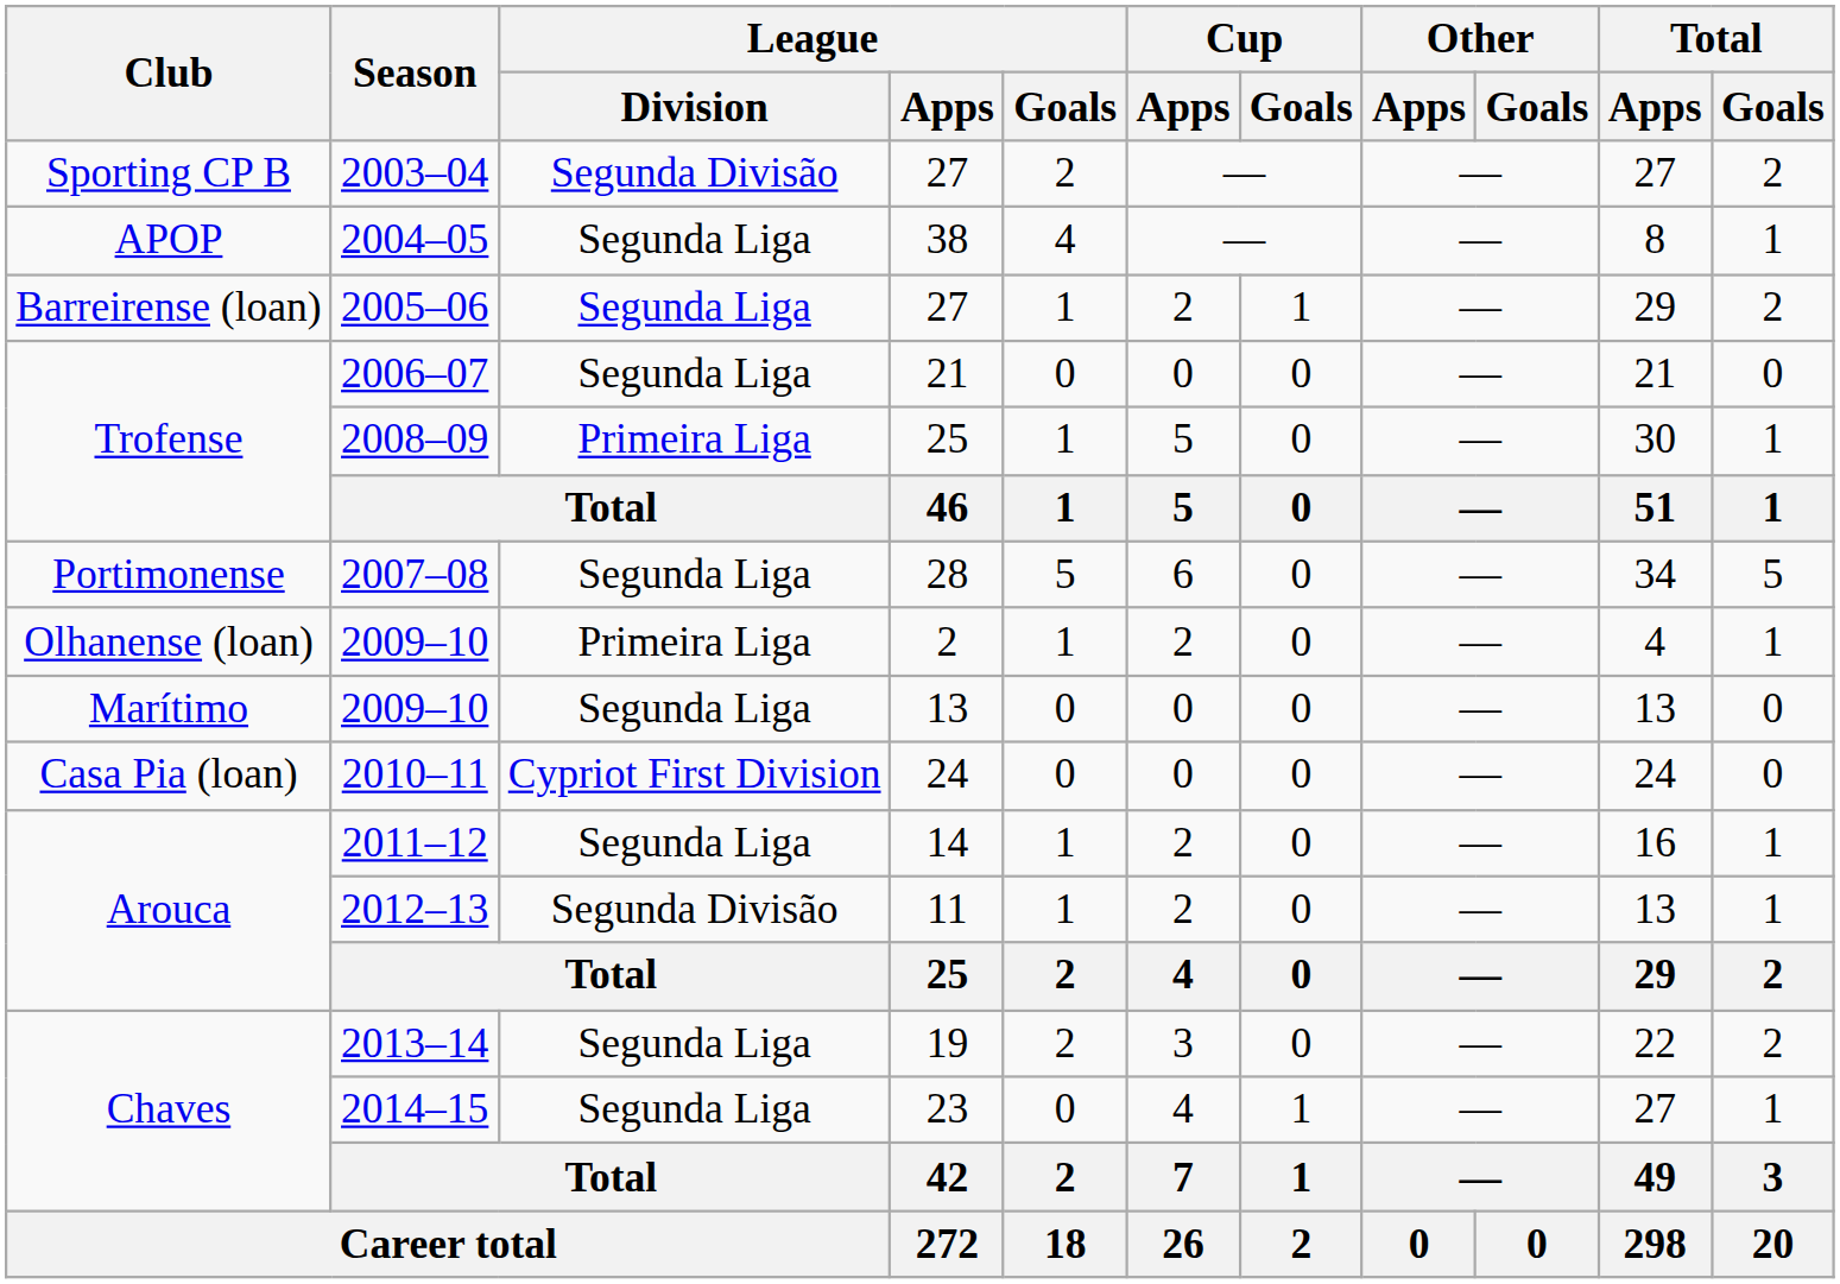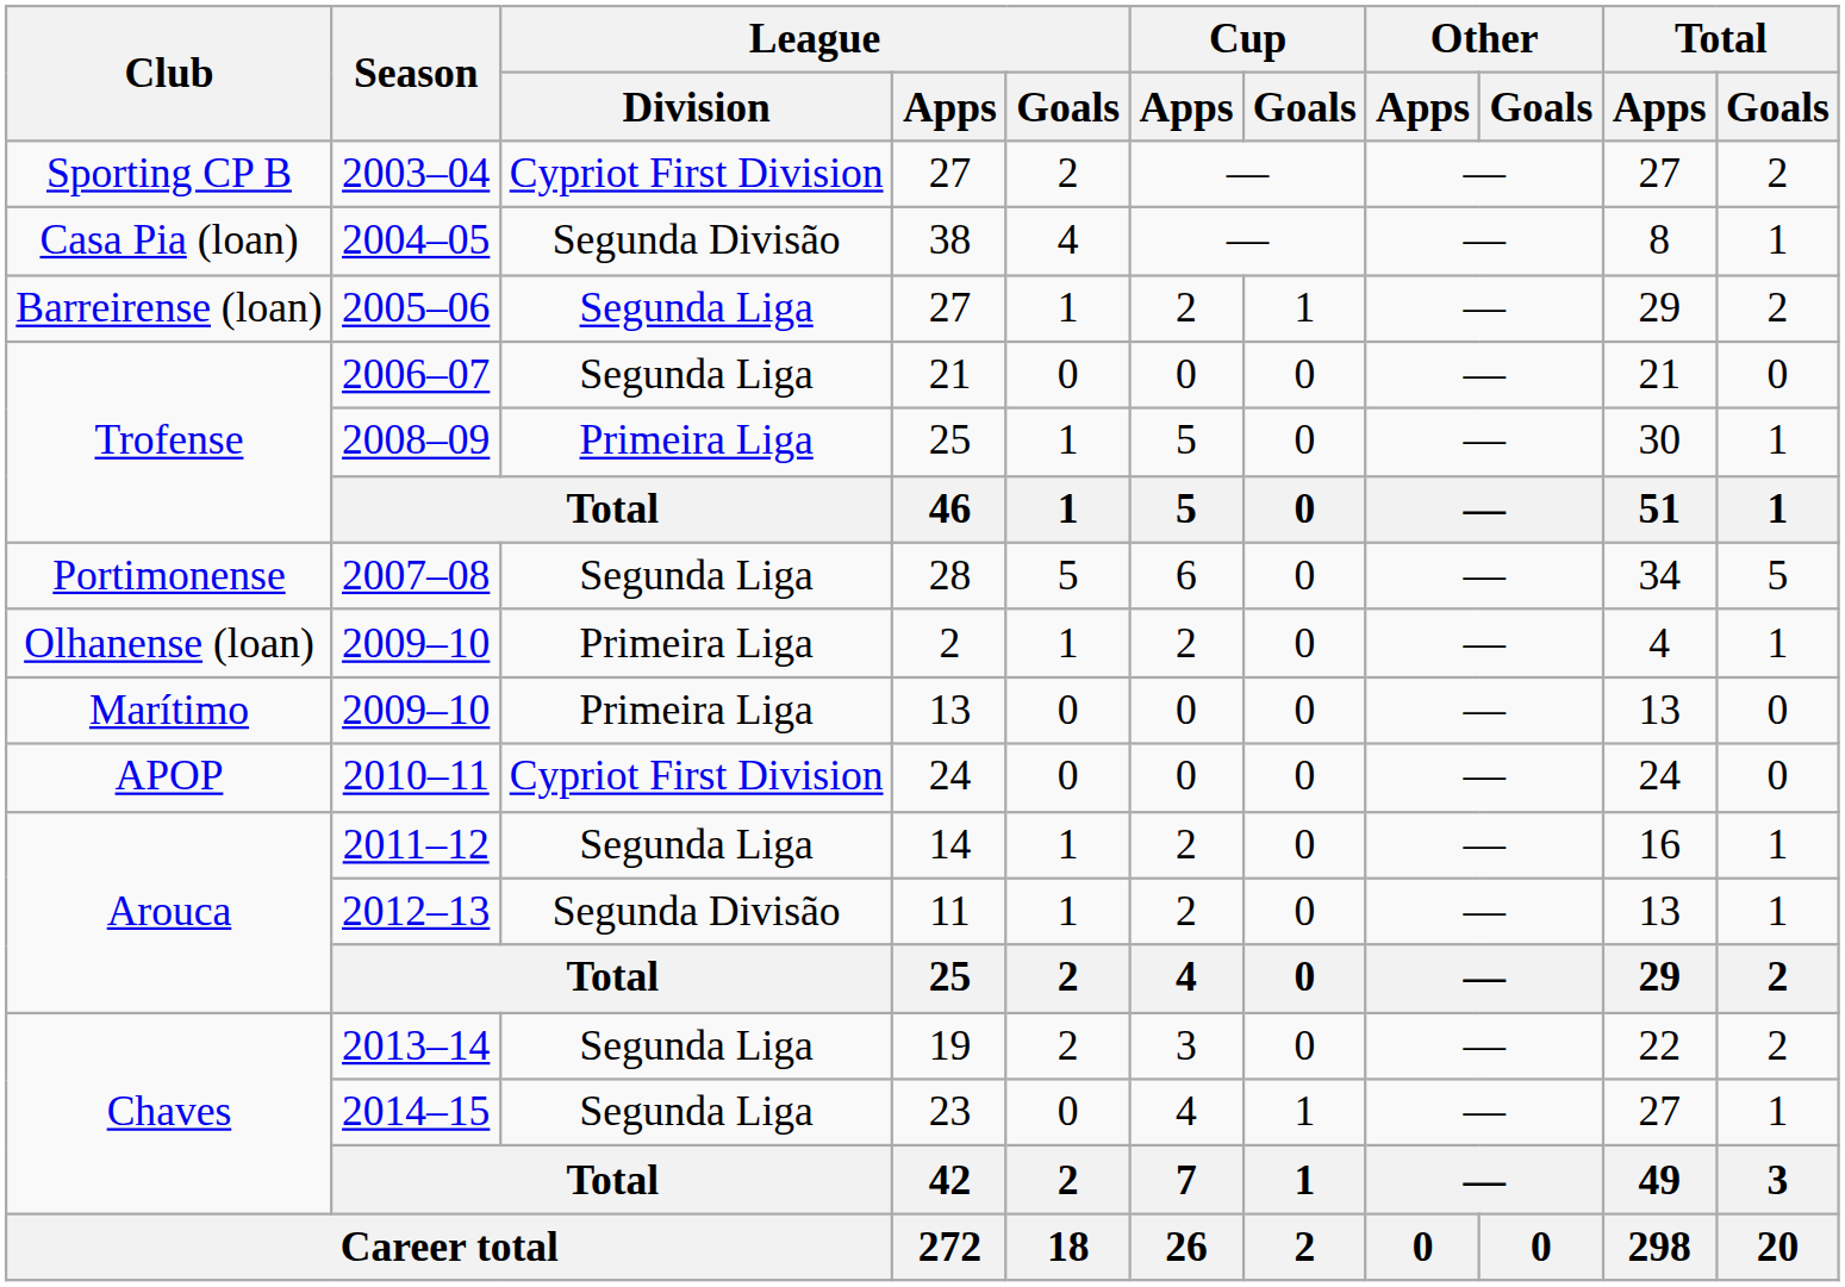 <table class="wikitable" style="text-align: center;">
 <tr>
 <th rowspan="2">Club</th>
 <th rowspan="2">Season</th>
 <th colspan="3">League</th>
 <th colspan="2">Cup</th>
 <th colspan="2">Other</th>
 <th colspan="2">Total</th>
 </tr>
 <tr>
 <th>Division</th>
 <th>Apps</th>
 <th>Goals</th>
 <th>Apps</th>
 <th>Goals</th>
 <th>Apps</th>
 <th>Goals</th>
 <th>Apps</th>
 <th>Goals</th>
 </tr>
 <tr>
 <td rowspan="1"><a href='#'>Sporting CP B</a></td>
 <td><a href='#'>2003–04</a></td>
-<td><a href='#'>Segunda Divisão</a></td>
+<td><a href='#'>Cypriot First Division</a></td>
 <td>27</td>
 <td>2</td>
 <td colspan="2">—</td>
 <td colspan="2">—</td>
 <td>27</td>
 <td>2</td>
 </tr>
 <tr>
-<td><a href='#'>APOP</a></td>
+<td><a href='#'>Casa Pia</a> (loan)</td>
 <td><a href='#'>2004–05</a></td>
-<td>Segunda Liga</td>
+<td>Segunda Divisão</td>
 <td>38</td>
 <td>4</td>
 <td colspan="2">—</td>
 <td colspan="2">—</td>
 <td>8</td>
 <td>1</td>
 </tr>
 <tr>
 <td><a href='#'>Barreirense</a> (loan)</td>
 <td><a href='#'>2005–06</a></td>
 <td><a href='#'>Segunda Liga</a></td>
 <td>27</td>
 <td>1</td>
 <td>2</td>
 <td>1</td>
 <td colspan="2">—</td>
 <td>29</td>
 <td>2</td>
 </tr>
 <tr>
 <td rowspan="3"><a href='#'>Trofense</a></td>
 <td><a href='#'>2006–07</a></td>
 <td>Segunda Liga</td>
 <td>21</td>
 <td>0</td>
 <td>0</td>
 <td>0</td>
 <td colspan="2">—</td>
 <td>21</td>
 <td>0</td>
 </tr>
 <tr>
 <td><a href='#'>2008–09</a></td>
 <td><a href='#'>Primeira Liga</a></td>
 <td>25</td>
 <td>1</td>
 <td>5</td>
 <td>0</td>
 <td colspan="2">—</td>
 <td>30</td>
 <td>1</td>
 </tr>
 <tr>
 <th colspan="2">Total</th>
 <th>46</th>
 <th>1</th>
 <th>5</th>
 <th>0</th>
 <th colspan="2">—</th>
 <th>51</th>
 <th>1</th>
 </tr>
 <tr>
 <td><a href='#'>Portimonense</a></td>
 <td><a href='#'>2007–08</a></td>
 <td>Segunda Liga</td>
 <td>28</td>
 <td>5</td>
 <td>6</td>
 <td>0</td>
 <td colspan="2">—</td>
 <td>34</td>
 <td>5</td>
 </tr>
 <tr>
 <td><a href='#'>Olhanense</a> (loan)</td>
 <td><a href='#'>2009–10</a></td>
 <td>Primeira Liga</td>
 <td>2</td>
 <td>1</td>
 <td>2</td>
 <td>0</td>
 <td colspan="2">—</td>
 <td>4</td>
 <td>1</td>
 </tr>
 <tr>
 <td><a href='#'>Marítimo</a></td>
 <td><a href='#'>2009–10</a></td>
-<td>Segunda Liga</td>
+<td>Primeira Liga</td>
 <td>13</td>
 <td>0</td>
 <td>0</td>
 <td>0</td>
 <td colspan="2">—</td>
 <td>13</td>
 <td>0</td>
 </tr>
 <tr>
-<td><a href='#'>Casa Pia</a> (loan)</td>
+<td><a href='#'>APOP</a></td>
 <td><a href='#'>2010–11</a></td>
 <td><a href='#'>Cypriot First Division</a></td>
 <td>24</td>
 <td>0</td>
 <td>0</td>
 <td>0</td>
 <td colspan="2">—</td>
 <td>24</td>
 <td>0</td>
 </tr>
 <tr>
 <td rowspan="3"><a href='#'>Arouca</a></td>
 <td><a href='#'>2011–12</a></td>
 <td>Segunda Liga</td>
 <td>14</td>
 <td>1</td>
 <td>2</td>
 <td>0</td>
 <td colspan="2">—</td>
 <td>16</td>
 <td>1</td>
 </tr>
 <tr>
 <td><a href='#'>2012–13</a></td>
 <td>Segunda Divisão</td>
 <td>11</td>
 <td>1</td>
 <td>2</td>
 <td>0</td>
 <td colspan="2">—</td>
 <td>13</td>
 <td>1</td>
 </tr>
 <tr>
 <th colspan="2">Total</th>
 <th>25</th>
 <th>2</th>
 <th>4</th>
 <th>0</th>
 <th colspan="2">—</th>
 <th>29</th>
 <th>2</th>
 </tr>
 <tr>
 <td rowspan="3"><a href='#'>Chaves</a></td>
 <td><a href='#'>2013–14</a></td>
 <td>Segunda Liga</td>
 <td>19</td>
 <td>2</td>
 <td>3</td>
 <td>0</td>
 <td colspan="2">—</td>
 <td>22</td>
 <td>2</td>
 </tr>
 <tr>
 <td><a href='#'>2014–15</a></td>
 <td>Segunda Liga</td>
 <td>23</td>
 <td>0</td>
 <td>4</td>
 <td>1</td>
 <td colspan="2">—</td>
 <td>27</td>
 <td>1</td>
 </tr>
 <tr>
 <th colspan="2">Total</th>
 <th>42</th>
 <th>2</th>
 <th>7</th>
 <th>1</th>
 <th colspan="2">—</th>
 <th>49</th>
 <th>3</th>
 </tr>
 <tr>
 <th colspan="3">Career total</th>
 <th>272</th>
 <th>18</th>
 <th>26</th>
 <th>2</th>
 <th>0</th>
 <th>0</th>
 <th>298</th>
 <th>20</th>
 </tr>
 </table>
